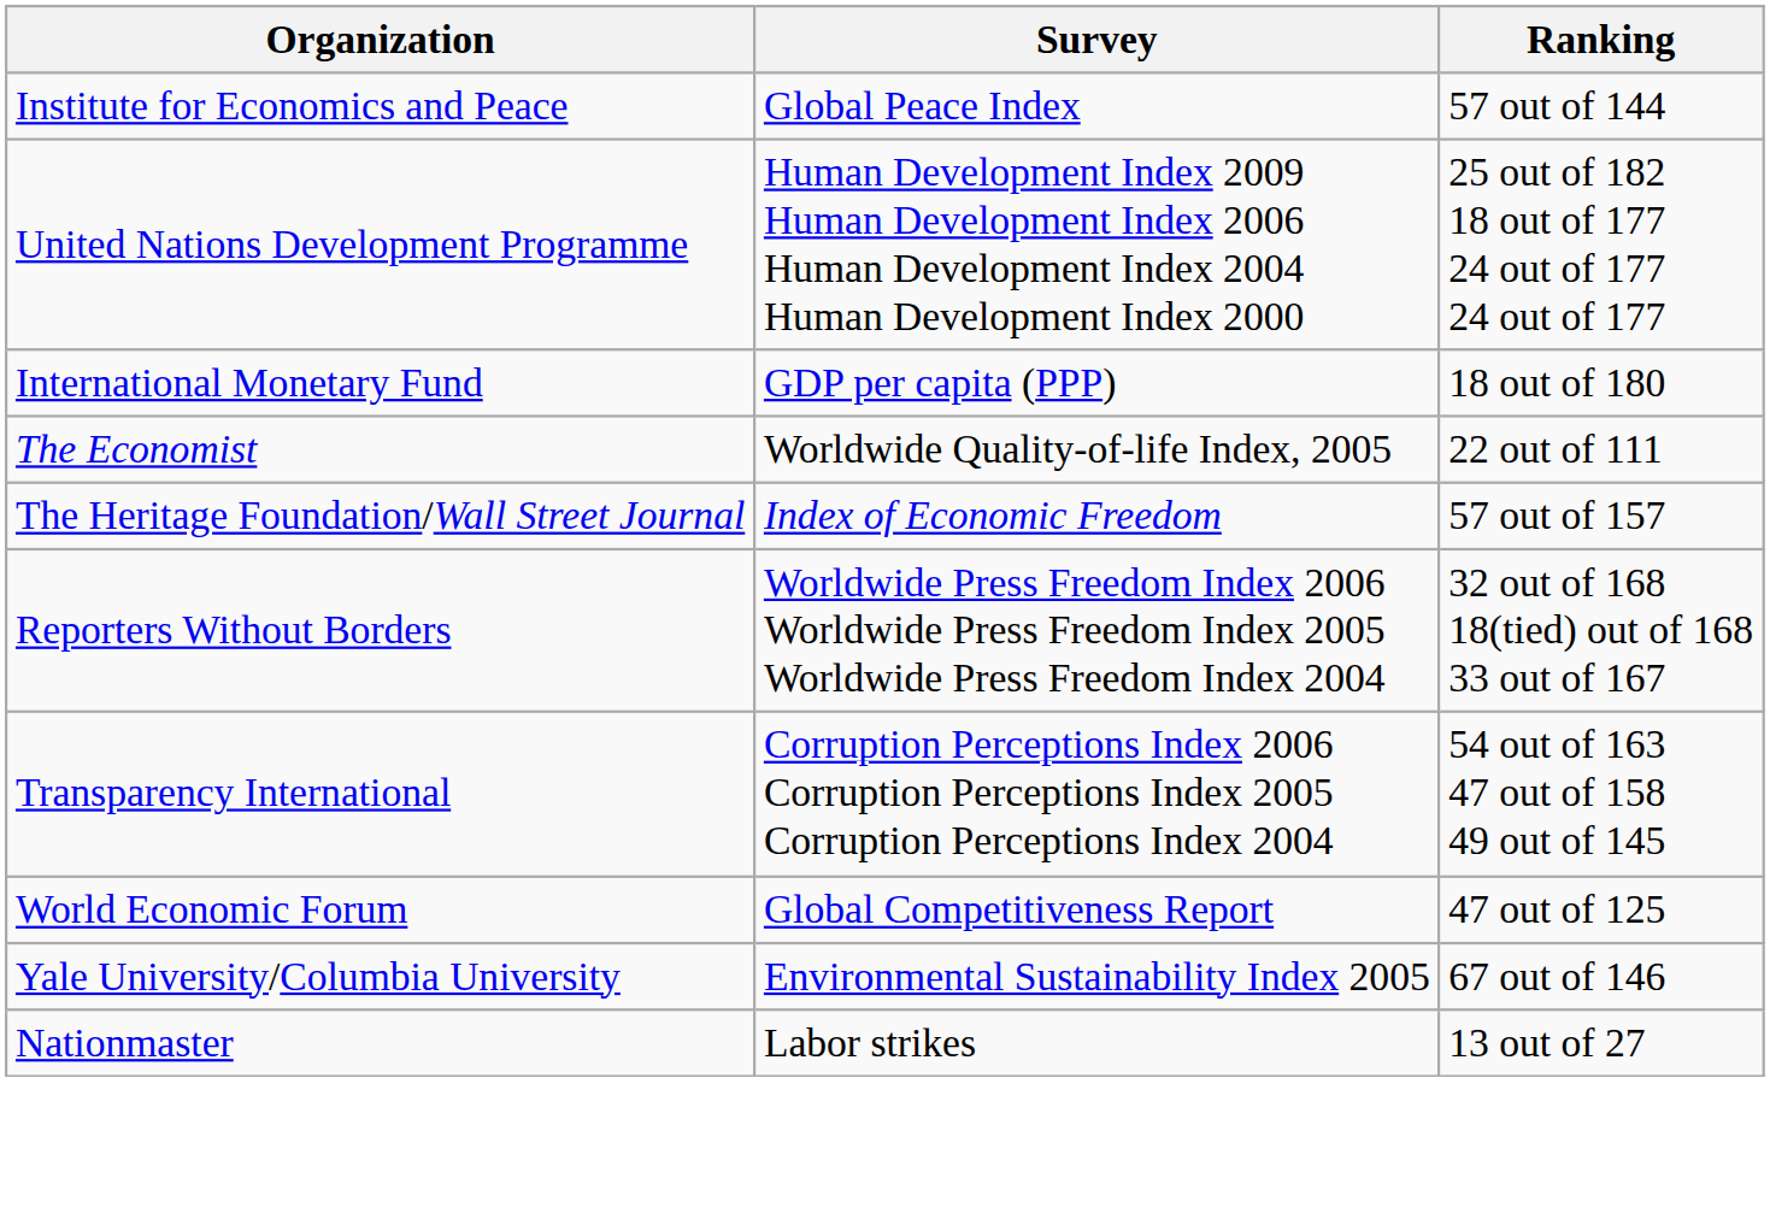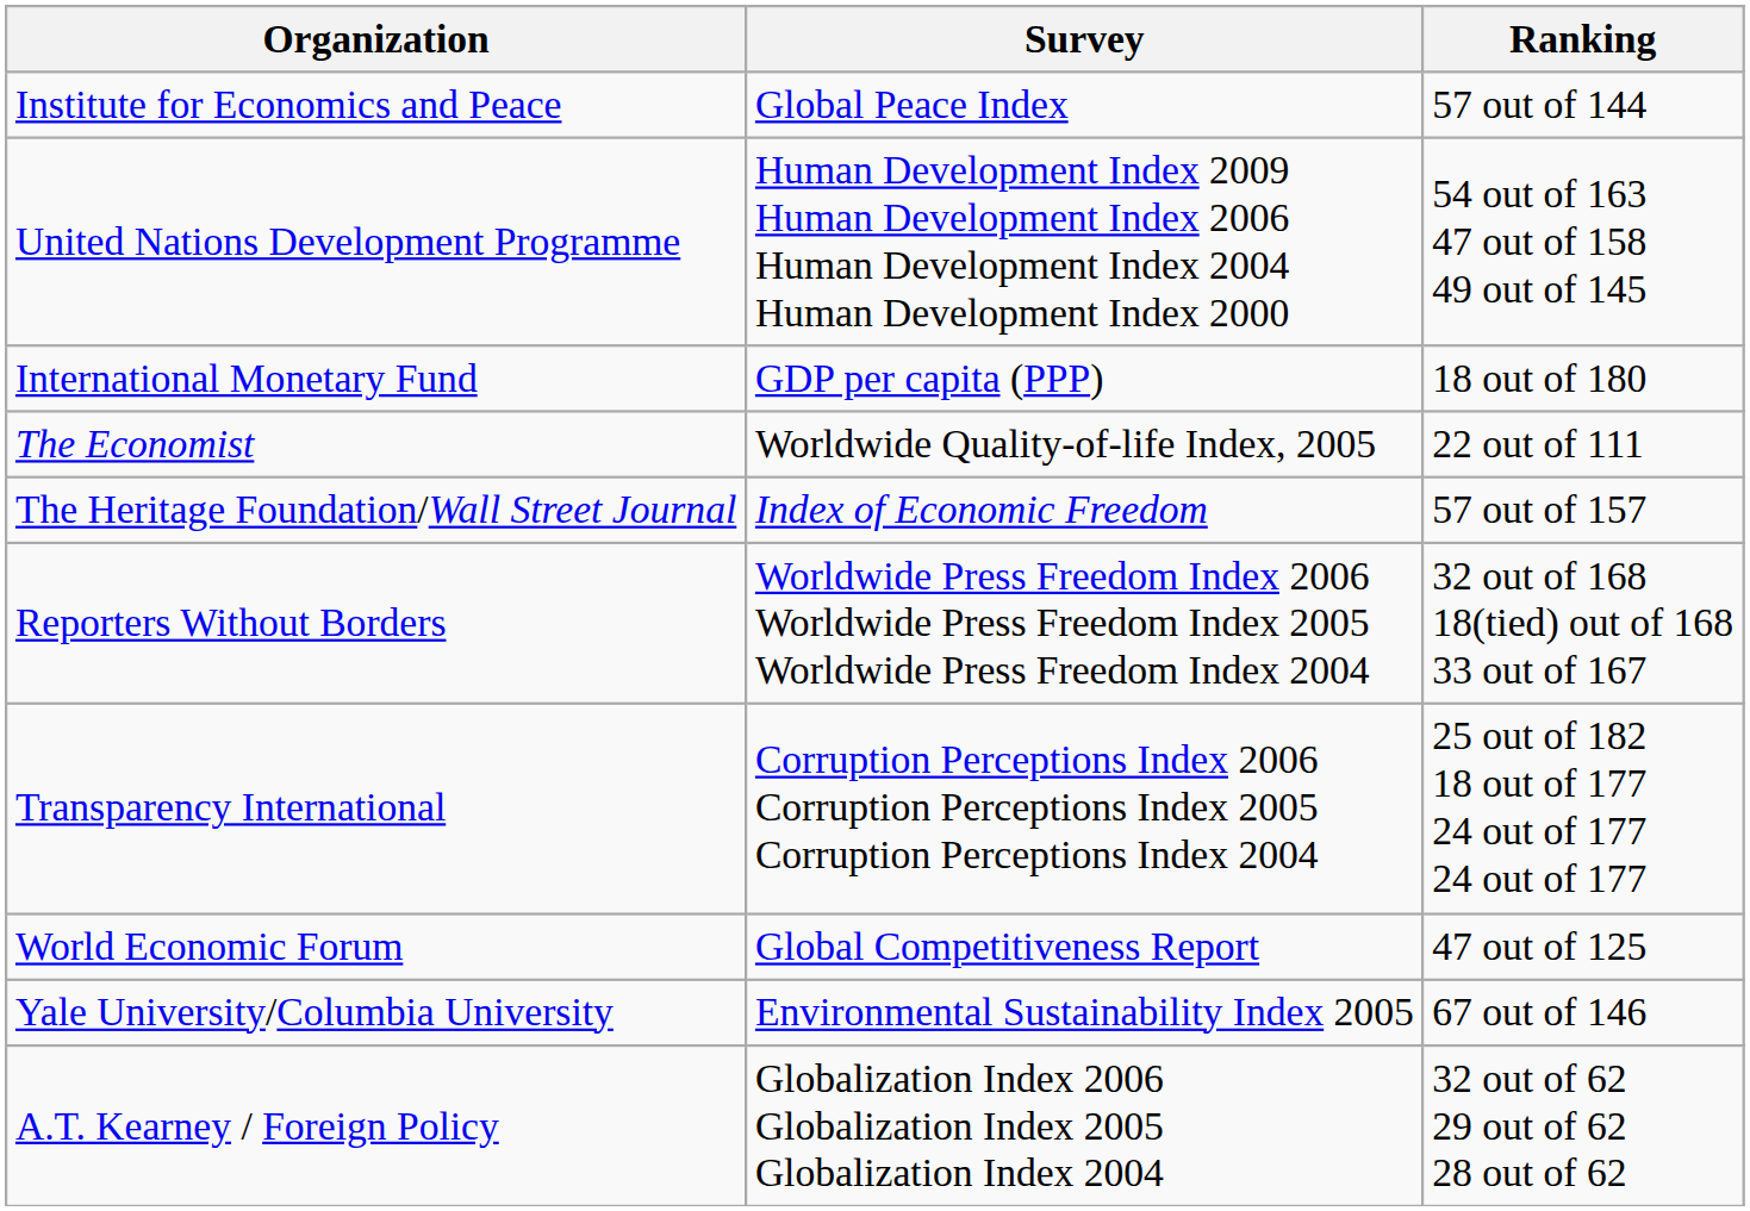 <table class="wikitable" style="font-size:95%;">
 <tr>
 <th>Organization</th>
 <th>Survey</th>
 <th>Ranking</th>
 </tr>
 <tr>
 <td><a href='#'>Institute for Economics and Peace</a></td>
 <td><a href='#'>Global Peace Index</a></td>
 <td>57 out of 144</td>
 </tr>
 <tr>
 <td><a href='#'>United Nations Development Programme</a></td>
 <td><a href='#'>Human Development Index</a> 2009<br><a href='#'>Human Development Index</a> 2006<br>Human Development Index 2004<br>Human Development Index 2000</td>
-<td>25 out of 182 <br> 18 out of 177 <br> 24 out of 177 <br> 24 out of 177</td>
+<td>54 out of 163 <br> 47 out of 158<br> 49 out of 145</td>
 </tr>
 <tr>
 <td><a href='#'>International Monetary Fund</a></td>
 <td><a href='#'>GDP per capita</a> (<a href='#'>PPP</a>)</td>
 <td>18 out of 180</td>
 </tr>
 <tr>
 <td><em><a href='#'>The Economist</a></em></td>
 <td>Worldwide Quality-of-life Index, 2005</td>
 <td>22 out of 111</td>
 </tr>
 <tr>
 <td><a href='#'>The Heritage Foundation</a>/<em><a href='#'>Wall Street Journal</a></em></td>
 <td><em><a href='#'>Index of Economic Freedom</a></em></td>
 <td>57 out of 157</td>
 </tr>
 <tr>
 <td><a href='#'>Reporters Without Borders</a></td>
 <td><a href='#'>Worldwide Press Freedom Index</a> 2006<br>Worldwide Press Freedom Index 2005<br>Worldwide Press Freedom Index 2004</td>
 <td>32 out of 168 <br> 18(tied) out of 168<br> 33 out of 167</td>
 </tr>
 <tr>
 <td><a href='#'>Transparency International</a></td>
 <td><a href='#'>Corruption Perceptions Index</a> 2006<br>Corruption Perceptions Index 2005<br>Corruption Perceptions Index 2004</td>
-<td>54 out of 163 <br> 47 out of 158<br> 49 out of 145</td>
+<td>25 out of 182 <br> 18 out of 177 <br> 24 out of 177 <br> 24 out of 177</td>
 </tr>
 <tr>
 <td><a href='#'>World Economic Forum</a></td>
 <td><a href='#'>Global Competitiveness Report</a></td>
 <td>47 out of 125</td>
 </tr>
 <tr>
 <td><a href='#'>Yale University</a>/<a href='#'>Columbia University</a></td>
 <td><a href='#'>Environmental Sustainability Index</a> 2005</td>
 <td>67 out of 146</td>
 </tr>
 <tr>
-<td><a href='#'>Nationmaster</a></td>
-<td>Labor strikes</td>
-<td>13 out of 27</td>
+<td><a href='#'>A.T. Kearney</a> / <a href='#'>Foreign Policy</a></td>
+<td>Globalization Index 2006<br> Globalization Index 2005<br> Globalization Index 2004</td>
+<td>32 out of 62 <br> 29 out of 62 <br> 28 out of 62</td>
 </tr>
 </table>
